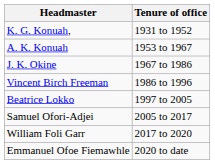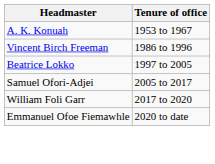 <table class="wikitable">
 <tr>
 <th>Headmaster</th>
 <th>Tenure of office</th>
 </tr>
 <tr>
-<td><a href='#'>K. G. Konuah</a>, </td>
-<td>1931 to 1952</td>
-</tr>
-<tr>
 <td><a href='#'>A. K. Konuah</a></td>
 <td>1953 to 1967</td>
-</tr>
-<tr>
-<td><a href='#'>J. K. Okine</a></td>
-<td>1967 to 1986</td>
 </tr>
 <tr>
 <td><a href='#'>Vincent Birch Freeman</a></td>
 <td>1986 to 1996</td>
 </tr>
 <tr>
 <td><a href='#'>Beatrice Lokko</a></td>
 <td>1997 to 2005</td>
 </tr>
 <tr>
 <td>Samuel Ofori-Adjei</td>
 <td>2005 to 2017</td>
 </tr>
 <tr>
 <td>William Foli Garr</td>
 <td>2017 to 2020</td>
 </tr>
 <tr>
 <td>Emmanuel Ofoe Fiemawhle</td>
 <td>2020 to date</td>
 </tr>
 </table>
